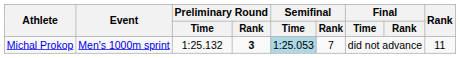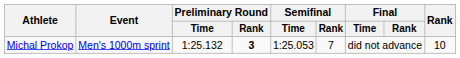 <table class="wikitable" style="font-size:90%">
 <tr>
 <th rowspan="2">Athlete</th>
 <th rowspan="2">Event</th>
 <th colspan="2">Preliminary Round</th>
 <th colspan="2">Semifinal</th>
 <th colspan="2">Final</th>
 <th rowspan="2">Rank</th>
 </tr>
 <tr style="font-size:95%">
 <th>Time</th>
 <th>Rank</th>
 <th>Time</th>
 <th>Rank</th>
 <th>Time</th>
 <th>Rank</th>
 </tr>
 <tr align="center">
 <td align="left"><a href='#'>Michal Prokop</a></td>
 <td align="left"><a href='#'>Men's 1000m sprint</a></td>
 <td>1:25.132</td>
 <td><strong>3</strong></td>
-<td style="background: lightblue;">1:25.053</td>
+<td>1:25.053</td>
 <td>7</td>
 <td colspan="2">did not advance</td>
-<td>11</td>
+<td>10</td>
 </tr>
 </table>
